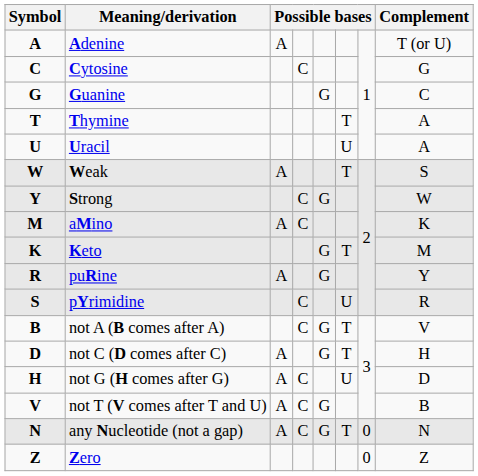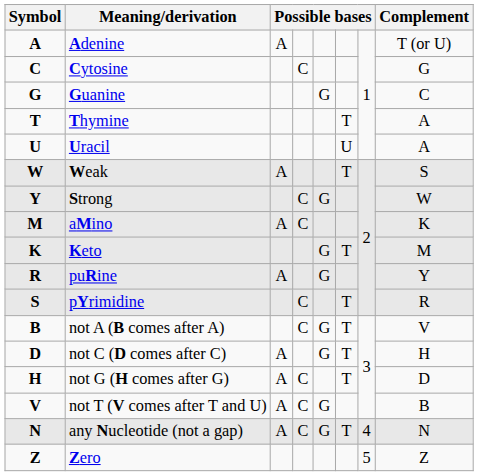 <table class="wikitable" style="margin-left:25px; margin-top:0px; text-align:center;">
 <tr>
 <th>Symbol</th>
 <th>Meaning/derivation</th>
 <th colspan=5>Possible bases</th>
 <th>Complement</th>
 </tr>
 <tr>
 <td><strong>A</strong></td>
 <td align=left><a href='#'><strong>A</strong>denine</a></td>
 <td>A</td>
 <td></td>
 <td></td>
 <td></td>
 <td rowspan=5>1</td>
 <td>T (or U)</td>
 </tr>
 <tr>
 <td><strong>C</strong></td>
 <td align=left><a href='#'><strong>C</strong>ytosine</a></td>
 <td></td>
 <td>C</td>
 <td></td>
 <td></td>
 <td>G</td>
 </tr>
 <tr>
 <td><strong>G</strong></td>
 <td align=left><a href='#'><strong>G</strong>uanine</a></td>
 <td></td>
 <td></td>
 <td>G</td>
 <td></td>
 <td>C</td>
 </tr>
 <tr>
 <td><strong>T</strong></td>
 <td align=left><a href='#'><strong>T</strong>hymine</a></td>
 <td></td>
 <td></td>
 <td></td>
 <td>T</td>
 <td>A</td>
 </tr>
 <tr>
 <td><strong>U</strong></td>
 <td align=left><a href='#'><strong>U</strong>racil</a></td>
 <td></td>
 <td></td>
 <td></td>
 <td>U</td>
 <td>A</td>
 </tr>
 <tr bgcolor=#e8e8e8>
 <td><strong>W</strong></td>
 <td align=left><strong>W</strong>eak</td>
 <td>A</td>
 <td></td>
 <td></td>
 <td>T</td>
 <td rowspan=6>2</td>
 <td>S</td>
 </tr>
 <tr bgcolor=#e8e8e8>
 <td><strong>Y</strong></td>
 <td align=left><strong>S</strong>trong</td>
 <td></td>
 <td>C</td>
 <td>G</td>
 <td></td>
 <td>W</td>
 </tr>
 <tr bgcolor=#e8e8e8>
 <td><strong>M</strong></td>
 <td align=left><a href='#'>a<strong>M</strong>ino</a></td>
 <td>A</td>
 <td>C</td>
 <td></td>
 <td></td>
 <td>K</td>
 </tr>
 <tr bgcolor=#e8e8e8>
 <td><strong>K</strong></td>
 <td align=left><a href='#'><strong>K</strong>eto</a></td>
 <td></td>
 <td></td>
 <td>G</td>
 <td>T</td>
 <td>M</td>
 </tr>
 <tr bgcolor=#e8e8e8>
 <td><strong>R</strong></td>
 <td align=left><a href='#'>pu<strong>R</strong>ine</a></td>
 <td>A</td>
 <td></td>
 <td>G</td>
 <td></td>
 <td>Y</td>
 </tr>
 <tr bgcolor=#e8e8e8>
 <td><strong>S</strong></td>
 <td align=left><a href='#'>p<strong>Y</strong>rimidine</a></td>
 <td></td>
 <td>C</td>
 <td></td>
-<td>U</td>
+<td>T</td>
 <td>R</td>
 </tr>
 <tr>
 <td><strong>B</strong></td>
 <td align=left>not A (<strong>B</strong> comes after A)</td>
 <td></td>
 <td>C</td>
 <td>G</td>
 <td>T</td>
 <td rowspan=4>3</td>
 <td>V</td>
 </tr>
 <tr>
 <td><strong>D</strong></td>
 <td align=left>not C (<strong>D</strong> comes after C)</td>
 <td>A</td>
 <td></td>
 <td>G</td>
 <td>T</td>
 <td>H</td>
 </tr>
 <tr>
 <td><strong>H</strong></td>
 <td align=left>not G (<strong>H</strong> comes after G)</td>
 <td>A</td>
 <td>C</td>
 <td></td>
-<td>U</td>
+<td>T</td>
 <td>D</td>
 </tr>
 <tr>
 <td><strong>V</strong></td>
 <td align=left>not T (<strong>V</strong> comes after T and U)</td>
 <td>A</td>
 <td>C</td>
 <td>G</td>
 <td></td>
 <td>B</td>
 </tr>
 <tr bgcolor=#e8e8e8>
 <td><strong>N</strong></td>
 <td align=left>any <strong>N</strong>ucleotide (not a gap)</td>
 <td>A</td>
 <td>C</td>
 <td>G</td>
 <td>T</td>
-<td>0</td>
+<td>4</td>
 <td>N</td>
 </tr>
 <tr>
 <td><strong>Z</strong></td>
 <td align=left><a href='#'><strong>Z</strong>ero</a></td>
 <td></td>
 <td></td>
 <td></td>
 <td></td>
-<td>0</td>
+<td>5</td>
 <td>Z</td>
 </tr>
 </table>
